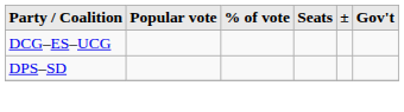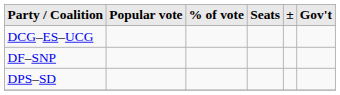 <table class="wikitable">
 <tr 1000>
 <th style="background-color:#E9E9E9">Party / Coalition</th>
 <th style="background-color:#E9E9E9">Popular vote</th>
 <th style="background-color:#E9E9E9">% of vote</th>
 <th style="background-color:#E9E9E9">Seats</th>
 <th style="background-color:#E9E9E9">±</th>
 <th style="background-color:#E9E9E9">Gov't</th>
 </tr>
 <tr>
 <td align="left"><a href='#'>DCG</a>–<a href='#'>ES</a>–<a href='#'>UCG</a></td>
 <td></td>
 <td></td>
 <td></td>
 <td></td>
 <td></td>
 </tr>
 <tr>
+<td align="left"><a href='#'>DF</a>–<a href='#'>SNP</a></td>
+<td></td>
+<td></td>
+<td></td>
+<td></td>
+<td></td>
+</tr>
+<tr>
 <td align="left"><a href='#'>DPS</a>–<a href='#'>SD</a></td>
 <td></td>
 <td></td>
 <td></td>
 <td></td>
 <td></td>
 </tr>
 <tr>
 </tr>
 </table>
